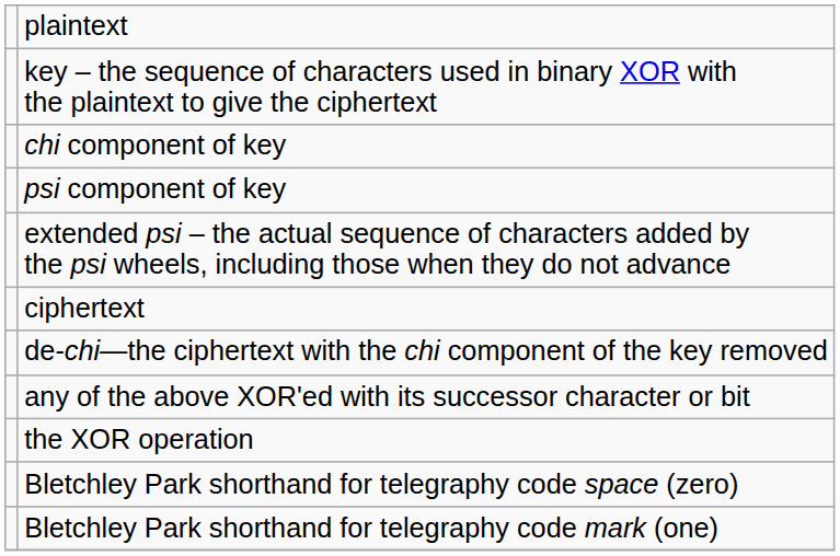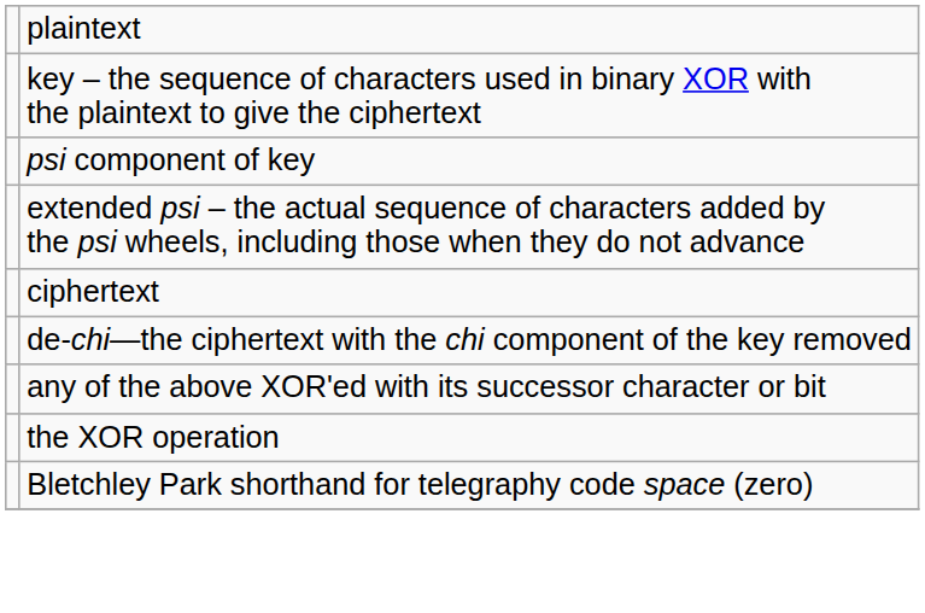 <table class="wikitable floatright">
 <tr>
 <td></td>
 <td>plaintext</td>
 </tr>
 <tr>
 <td></td>
 <td>key – the sequence of characters used in binary <a href='#'>XOR</a> with <br> the plaintext to give the ciphertext</td>
-</tr>
-<tr>
-<td></td>
-<td><em>chi</em> component of key</td>
 </tr>
 <tr>
 <td></td>
 <td><em>psi</em> component of key</td>
 </tr>
 <tr>
 <td></td>
 <td>extended <em>psi</em> – the actual sequence of characters added by <br> the <em>psi</em> wheels, including those when they do not advance</td>
 </tr>
 <tr>
 <td></td>
 <td>ciphertext</td>
 </tr>
 <tr>
 <td></td>
 <td>de-<em>chi</em>—the ciphertext with the <em>chi</em> component of the key removed</td>
 </tr>
 <tr>
 <td></td>
 <td>any of the above XOR'ed with its successor character or bit</td>
 </tr>
 <tr>
 <td></td>
 <td>the XOR operation</td>
 </tr>
 <tr>
 <td></td>
 <td>Bletchley Park shorthand for telegraphy code <em>space</em> (zero)</td>
 </tr>
 <tr>
-<td></td>
-<td>Bletchley Park shorthand for telegraphy code <em>mark</em> (one)</td>
-</tr>
-<tr>
 </tr>
 </table>
